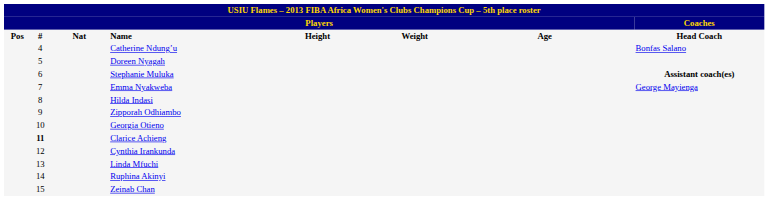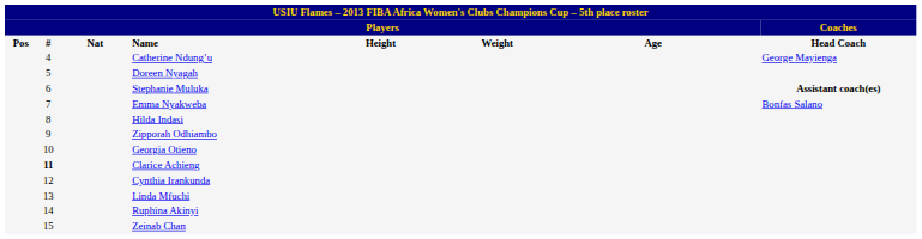 <table border=0 cellpadding=2 cellspacing=0  |- bgcolor=#f5f5f5 style="text-align:center; font-size:85%;" width=75%>
 <tr>
 <td colspan="8" style="background: navy; color: #ffd700"><strong>USIU Flames – 2013 FIBA Africa Women's Clubs Champions Cup – 5th place roster</strong></td>
 </tr>
 <tr>
 <td colspan="7" style="background: navy; color: #ffd700"><strong>Players</strong></td>
 <td style="background: navy; color: #ffd700"><strong>Coaches</strong></td>
 </tr>
 <tr style="background=#f5f5f5; color: black">
 <th width=5px>Pos</th>
 <th width=5px>#</th>
 <th width=50px>Nat</th>
 <th width=135px align=left>Name</th>
 <th width=100px>Height</th>
 <th width=70px>Weight</th>
 <th width=160px>Age</th>
 <th width=115px>Head Coach</th>
 </tr>
 <tr>
 <td></td>
 <td>4</td>
 <td></td>
 <td align=left><a href='#'>Catherine Ndung’u</a></td>
 <td></td>
 <td></td>
 <td></td>
-<td align=left> <a href='#'>Bonfas Salano</a></td>
+<td align=left> <a href='#'>George Mayienga</a></td>
 </tr>
 <tr>
 <td></td>
 <td>5</td>
 <td></td>
 <td align=left><a href='#'>Doreen Nyagah</a></td>
 <td><span></span></td>
 <td><span></span></td>
 <td><span></span></td>
 </tr>
 <tr>
 <td></td>
 <td>6</td>
 <td></td>
 <td align=left><a href='#'>Stephanie Muluka</a></td>
 <td><span></span></td>
 <td><span></span></td>
 <td><span></span></td>
 <td><strong>Assistant coach(es)</strong></td>
 </tr>
 <tr>
 <td></td>
 <td>7</td>
 <td></td>
 <td align=left><a href='#'>Emma Nyakweba</a></td>
 <td><span></span></td>
 <td><span></span></td>
 <td><span></span></td>
-<td align=left> <a href='#'>George Mayienga</a></td>
+<td align=left> <a href='#'>Bonfas Salano</a></td>
 </tr>
 <tr>
 <td></td>
 <td>8</td>
 <td></td>
 <td align=left><a href='#'>Hilda Indasi</a></td>
 <td><span></span></td>
 <td><span></span></td>
 <td><span></span></td>
 </tr>
 <tr>
 <td></td>
 <td>9</td>
 <td></td>
 <td align=left><a href='#'>Zipporah Odhiambo</a></td>
 <td><span></span></td>
 <td><span></span></td>
 <td><span></span></td>
 </tr>
 <tr>
 <td></td>
 <td>10</td>
 <td></td>
 <td align=left><a href='#'>Georgia Otieno</a></td>
 <td><span></span></td>
 <td><span></span></td>
 <td><span></span></td>
 </tr>
 <tr>
 <td></td>
 <td><strong>11</strong></td>
 <td></td>
 <td align=left><a href='#'>Clarice Achieng</a></td>
 <td><span></span></td>
 <td><span></span></td>
 <td><span></span></td>
 </tr>
 <tr>
 <td></td>
 <td>12</td>
 <td></td>
 <td align=left><a href='#'>Cynthia Irankunda</a></td>
 <td><span></span></td>
 <td><span></span></td>
 <td><span></span></td>
 </tr>
 <tr>
 <td></td>
 <td>13</td>
 <td></td>
 <td align=left><a href='#'>Linda Mfuchi</a></td>
 <td><span></span></td>
 <td><span></span></td>
 <td><span></span></td>
 </tr>
 <tr>
 <td></td>
 <td>14</td>
 <td></td>
 <td align=left><a href='#'>Ruphina Akinyi</a></td>
 <td><span></span></td>
 <td><span></span></td>
 <td><span></span></td>
 </tr>
 <tr>
 <td></td>
 <td>15</td>
 <td></td>
 <td align=left><a href='#'>Zeinab Chan</a></td>
 <td><span></span></td>
 <td></td>
 <td><span></span></td>
 </tr>
 </table>
